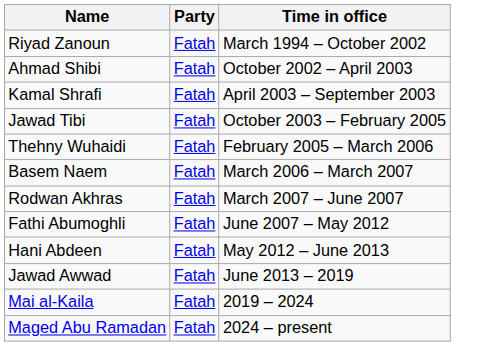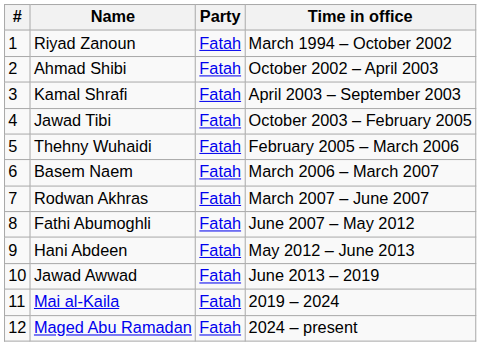 <table class="wikitable">
 <tr>
+<th>#</th>
 <th>Name</th>
 <th>Party</th>
 <th>Time in office</th>
 </tr>
 <tr bgcolor=>
+<td>1</td>
 <td>Riyad Zanoun</td>
 <td><a href='#'>Fatah</a></td>
 <td>March 1994 – October 2002</td>
 </tr>
 <tr bgcolor=>
+<td>2</td>
 <td>Ahmad Shibi</td>
 <td><a href='#'>Fatah</a></td>
 <td>October 2002 – April 2003</td>
 </tr>
 <tr>
+<td>3</td>
 <td>Kamal Shrafi</td>
 <td><a href='#'>Fatah</a></td>
 <td>April 2003 – September 2003</td>
 </tr>
 <tr>
+<td>4</td>
 <td>Jawad Tibi</td>
 <td><a href='#'>Fatah</a></td>
 <td>October 2003 – February 2005</td>
 </tr>
 <tr>
+<td>5</td>
 <td>Thehny Wuhaidi</td>
 <td><a href='#'>Fatah</a></td>
 <td>February 2005 – March 2006</td>
 </tr>
 <tr>
+<td>6</td>
 <td>Basem Naem</td>
 <td><a href='#'>Fatah</a></td>
 <td>March 2006 – March 2007</td>
 </tr>
 <tr>
+<td>7</td>
 <td>Rodwan Akhras</td>
 <td><a href='#'>Fatah</a></td>
 <td>March 2007 – June 2007</td>
 </tr>
 <tr>
+<td>8</td>
 <td>Fathi Abumoghli</td>
 <td><a href='#'>Fatah</a></td>
 <td>June 2007 – May 2012</td>
 </tr>
 <tr>
+<td>9</td>
 <td>Hani Abdeen</td>
 <td><a href='#'>Fatah</a></td>
 <td>May 2012 – June 2013</td>
 </tr>
 <tr>
+<td>10</td>
 <td>Jawad Awwad</td>
 <td><a href='#'>Fatah</a></td>
 <td>June 2013 – 2019</td>
 </tr>
 <tr>
+<td>11</td>
 <td><a href='#'>Mai al-Kaila</a></td>
 <td><a href='#'>Fatah</a></td>
 <td>2019 – 2024</td>
 </tr>
 <tr>
+<td>12</td>
 <td><a href='#'>Maged Abu Ramadan</a></td>
 <td><a href='#'>Fatah</a></td>
 <td>2024 – present</td>
 </tr>
 </table>
